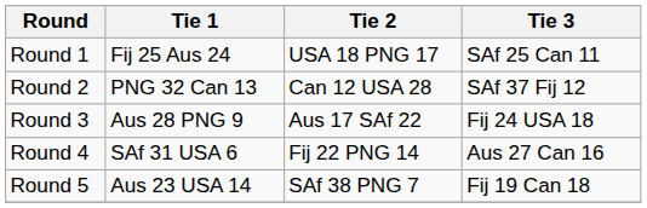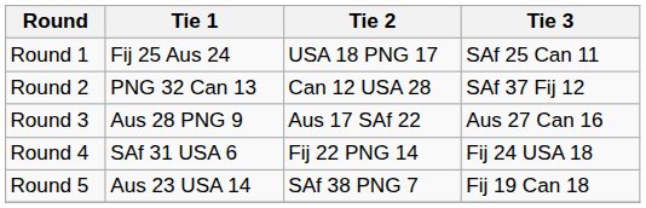 <table class="wikitable" style="font-size: 100%">
 <tr>
 <th width=70>Round</th>
 <th width=130>Tie 1</th>
 <th width=130>Tie 2</th>
 <th width=130>Tie 3</th>
 </tr>
 <tr>
 <td>Round 1</td>
 <td>Fij 25 Aus 24</td>
 <td>USA 18 PNG 17</td>
 <td>SAf 25 Can 11</td>
 </tr>
 <tr>
 <td>Round 2</td>
 <td>PNG 32 Can 13</td>
 <td>Can 12 USA 28</td>
 <td>SAf 37 Fij 12</td>
 </tr>
 <tr>
 <td>Round 3</td>
 <td>Aus 28 PNG 9</td>
 <td>Aus 17 SAf 22</td>
-<td>Fij  24 USA 18</td>
+<td>Aus 27 Can 16</td>
 </tr>
 <tr>
 <td>Round 4</td>
 <td>SAf 31 USA 6</td>
 <td>Fij 22 PNG 14</td>
-<td>Aus 27 Can 16</td>
+<td>Fij  24 USA 18</td>
 </tr>
 <tr>
 <td>Round 5</td>
 <td>Aus 23 USA 14</td>
 <td>SAf 38 PNG 7</td>
 <td>Fij 19 Can 18</td>
 </tr>
 <tr>
 </tr>
 </table>
